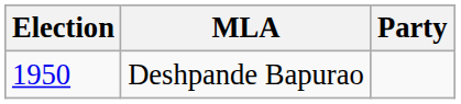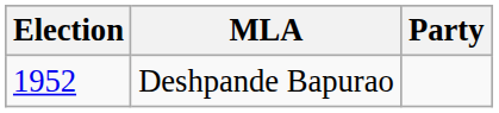 <table class="wikitable sortable">
 <tr>
 <th>Election</th>
 <th>MLA</th>
 <th colspan=2>Party</th>
 </tr>
 <tr>
-<td><a href='#'>1950</a></td>
+<td><a href='#'>1952</a></td>
 <td>Deshpande Bapurao</td>
 <td></td>
 </tr>
 </table>
